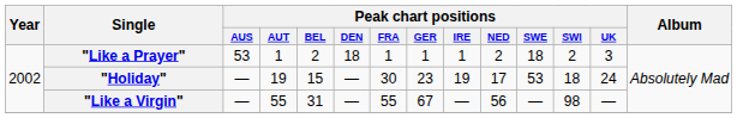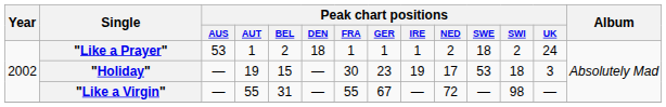 <table class="wikitable plainrowheaders" style="text-align:center;">
 <tr>
 <th rowspan="2">Year</th>
 <th rowspan="2" style="width:12em;">Single</th>
 <th colspan="11">Peak chart positions</th>
 <th rowspan="2">Album</th>
 </tr>
 <tr style="font-size:small;">
 <th style="width:3em;font-size:90%"><a href='#'>AUS</a><br></th>
 <th style="width:3em;font-size:90%"><a href='#'>AUT</a><br></th>
 <th style="width:3em;font-size:90%"><a href='#'>BEL</a><br></th>
 <th style="width:3em;font-size:90%"><a href='#'>DEN</a><br></th>
 <th style="width:3em;font-size:90%"><a href='#'>FRA</a><br></th>
 <th style="width:3em;font-size:90%"><a href='#'>GER</a><br></th>
 <th style="width:3em;font-size:90%"><a href='#'>IRE</a><br></th>
 <th style="width:3em;font-size:90%"><a href='#'>NED</a><br></th>
 <th style="width:3em;font-size:90%"><a href='#'>SWE</a><br></th>
 <th style="width:3em;font-size:90%"><a href='#'>SWI</a><br></th>
 <th style="width:3em;font-size:90%"><a href='#'>UK</a><br></th>
 </tr>
 <tr>
 <td rowspan="3">2002</td>
 <th scope="row">"<a href='#'>Like a Prayer</a>"</th>
 <td>53</td>
 <td>1</td>
 <td>2</td>
 <td>18</td>
 <td>1</td>
 <td>1</td>
 <td>1</td>
 <td>2</td>
 <td>18</td>
 <td>2</td>
-<td>3</td>
+<td>24</td>
 <td rowspan=3 style="text-align:left;"><em>Absolutely Mad</em></td>
 </tr>
 <tr>
 <th scope="row">"<a href='#'>Holiday</a>"</th>
 <td>—</td>
 <td>19</td>
 <td>15</td>
 <td>—</td>
 <td>30</td>
 <td>23</td>
 <td>19</td>
 <td>17</td>
 <td>53</td>
 <td>18</td>
-<td>24</td>
+<td>3</td>
 </tr>
 <tr>
 <th scope="row">"<a href='#'>Like a Virgin</a>"</th>
 <td>—</td>
 <td>55</td>
 <td>31</td>
 <td>—</td>
 <td>55</td>
 <td>67</td>
 <td>—</td>
-<td>56</td>
+<td>72</td>
 <td>—</td>
 <td>98</td>
 <td>—</td>
 </tr>
 <tr>
 </tr>
 </table>
